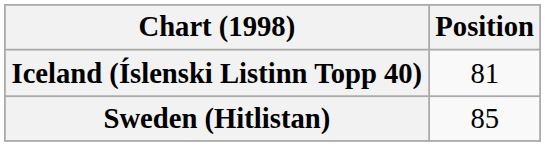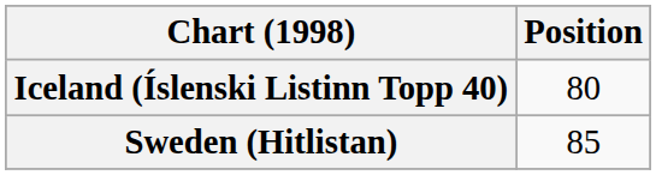 <table class="wikitable plainrowheaders" style="text-align:center">
 <tr>
 <th>Chart (1998)</th>
 <th>Position</th>
 </tr>
 <tr>
 <th scope="row">Iceland (Íslenski Listinn Topp 40)</th>
-<td>81</td>
+<td>80</td>
 </tr>
 <tr>
 <th scope="row">Sweden (Hitlistan)</th>
 <td>85</td>
 </tr>
 </table>
